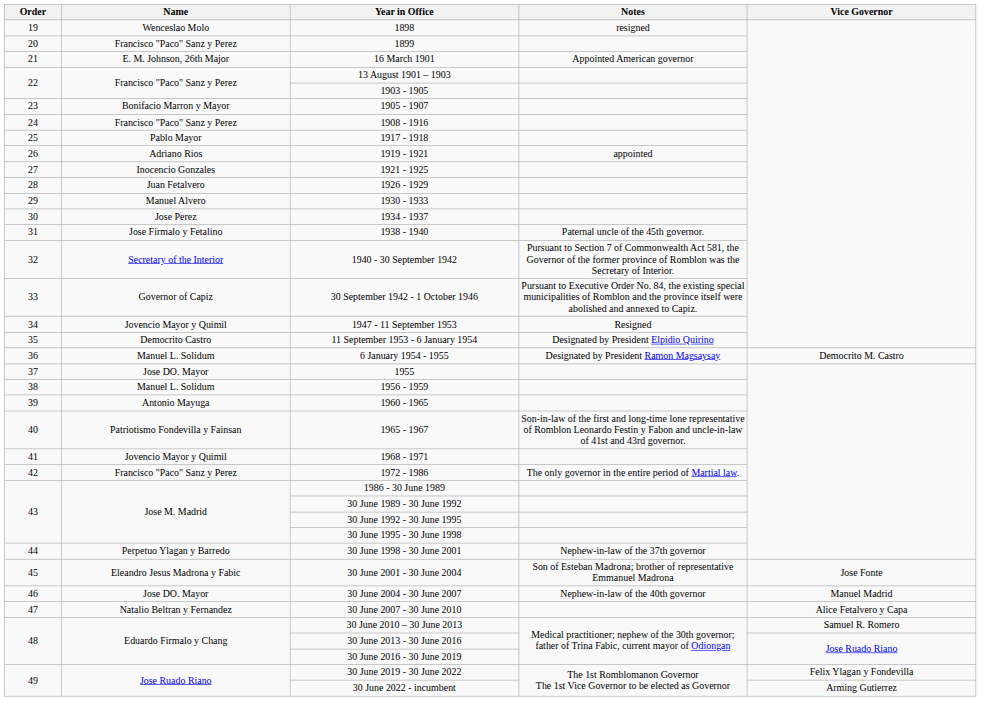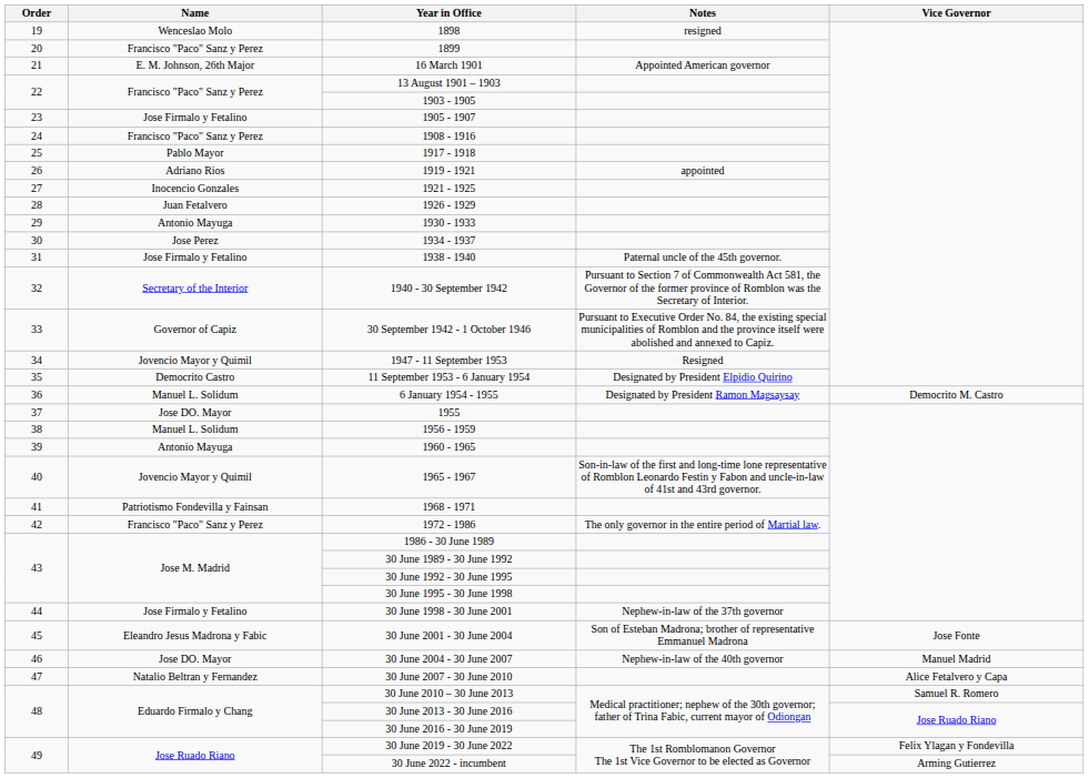 <table class="wikitable" style="text-align:center;">
 <tr>
 <th width=5%>Order</th>
 <th width=20%>Name</th>
 <th width=20%>Year in Office</th>
 <th width=20%>Notes</th>
 <th width=20%>Vice Governor</th>
 </tr>
 <tr>
 <td>19</td>
 <td>Wenceslao Molo</td>
 <td>1898</td>
 <td>resigned</td>
 </tr>
 <tr>
 <td>20</td>
 <td>Francisco "Paco" Sanz y Perez</td>
 <td>1899</td>
 <td></td>
 </tr>
 <tr>
 <td>21</td>
 <td>E. M. Johnson, 26th Major</td>
 <td>16 March 1901</td>
 <td>Appointed American governor</td>
 </tr>
 <tr>
 <td rowspan=2>22</td>
 <td rowspan=2>Francisco "Paco" Sanz y Perez</td>
 <td>13 August 1901 – 1903</td>
 <td></td>
 </tr>
 <tr>
 <td>1903 - 1905</td>
 <td></td>
 </tr>
 <tr>
 <td>23</td>
-<td>Bonifacio Marron y Mayor</td>
+<td>Jose Firmalo y Fetalino</td>
 <td>1905 - 1907</td>
 <td></td>
 </tr>
 <tr>
 <td>24</td>
 <td>Francisco "Paco" Sanz y Perez</td>
 <td>1908 - 1916</td>
 <td></td>
 </tr>
 <tr>
 <td>25</td>
 <td>Pablo Mayor</td>
 <td>1917 - 1918</td>
 <td></td>
 </tr>
 <tr>
 <td>26</td>
 <td>Adriano Rios</td>
 <td>1919 - 1921</td>
 <td>appointed</td>
 </tr>
 <tr>
 <td>27</td>
 <td>Inocencio Gonzales</td>
 <td>1921 - 1925</td>
 <td></td>
 </tr>
 <tr>
 <td>28</td>
 <td>Juan Fetalvero</td>
 <td>1926 - 1929</td>
 <td></td>
 </tr>
 <tr>
 <td>29</td>
-<td>Manuel Alvero</td>
+<td>Antonio Mayuga</td>
 <td>1930 - 1933</td>
 <td></td>
 </tr>
 <tr>
 <td>30</td>
 <td>Jose Perez</td>
 <td>1934 - 1937</td>
 <td></td>
 </tr>
 <tr>
 <td>31</td>
 <td>Jose Firmalo y Fetalino</td>
 <td>1938 - 1940</td>
 <td>Paternal uncle of the 45th governor.</td>
 </tr>
 <tr>
 <td>32</td>
 <td><a href='#'>Secretary of the Interior</a></td>
 <td>1940 - 30 September 1942</td>
 <td>Pursuant to Section 7 of Commonwealth Act 581, the Governor of the former province of Romblon was the Secretary of Interior.</td>
 </tr>
 <tr>
 <td>33</td>
 <td>Governor of Capiz</td>
 <td>30 September 1942 - 1 October 1946</td>
 <td>Pursuant to Executive Order No. 84, the existing special municipalities of Romblon and the province itself were abolished and annexed to Capiz.</td>
 </tr>
 <tr>
 <td>34</td>
 <td>Jovencio Mayor y Quimil</td>
 <td>1947 - 11 September 1953</td>
 <td>Resigned</td>
 </tr>
 <tr>
 <td>35</td>
 <td>Democrito Castro</td>
 <td>11 September 1953 - 6 January 1954</td>
 <td>Designated by President <a href='#'>Elpidio Quirino</a></td>
 </tr>
 <tr>
 <td>36</td>
 <td>Manuel L. Solidum</td>
 <td>6 January 1954 - 1955</td>
 <td>Designated by President <a href='#'>Ramon Magsaysay</a></td>
 <td>Democrito M. Castro</td>
 </tr>
 <tr>
 <td>37</td>
 <td>Jose DO. Mayor</td>
 <td>1955</td>
 <td></td>
 <td rowspan=11></td>
 </tr>
 <tr>
 <td>38</td>
 <td>Manuel L. Solidum</td>
 <td>1956 - 1959</td>
 <td></td>
 </tr>
 <tr>
 <td>39</td>
 <td>Antonio Mayuga</td>
 <td>1960 - 1965</td>
 <td></td>
 </tr>
 <tr>
 <td>40</td>
-<td>Patriotismo Fondevilla y Fainsan</td>
+<td>Jovencio Mayor y Quimil</td>
 <td>1965 - 1967</td>
 <td>Son-in-law of the first and long-time lone representative of Romblon Leonardo Festin y Fabon and uncle-in-law of 41st and 43rd governor.</td>
 </tr>
 <tr>
 <td>41</td>
-<td>Jovencio Mayor y Quimil</td>
+<td>Patriotismo Fondevilla y Fainsan</td>
 <td>1968 - 1971</td>
 <td></td>
 </tr>
 <tr>
 <td>42</td>
 <td>Francisco "Paco" Sanz y Perez</td>
 <td>1972 - 1986</td>
 <td>The only governor in the entire period of <a href='#'>Martial law</a>.</td>
 </tr>
 <tr>
 <td rowspan=4>43</td>
 <td rowspan=4>Jose M. Madrid</td>
 <td>1986 - 30 June 1989</td>
 <td></td>
 </tr>
 <tr>
 <td>30 June 1989 - 30 June 1992</td>
 <td></td>
 </tr>
 <tr>
 <td>30 June 1992 - 30 June 1995</td>
 <td></td>
 </tr>
 <tr>
 <td>30 June 1995 - 30 June 1998</td>
 <td></td>
 </tr>
 <tr>
 <td>44</td>
-<td>Perpetuo Ylagan y Barredo</td>
+<td>Jose Firmalo y Fetalino</td>
 <td>30 June 1998 - 30 June 2001</td>
 <td>Nephew-in-law of the 37th governor</td>
 </tr>
 <tr>
 <td>45</td>
 <td>Eleandro Jesus Madrona y Fabic</td>
 <td>30 June 2001 - 30 June 2004</td>
 <td>Son of Esteban Madrona; brother of representative Emmanuel Madrona</td>
 <td>Jose Fonte</td>
 </tr>
 <tr>
 <td>46</td>
 <td>Jose DO. Mayor</td>
 <td>30 June 2004 - 30 June 2007</td>
 <td>Nephew-in-law of the 40th governor</td>
 <td>Manuel Madrid</td>
 </tr>
 <tr>
 <td>47</td>
 <td>Natalio Beltran y Fernandez</td>
 <td>30 June 2007 - 30 June 2010</td>
 <td></td>
 <td>Alice Fetalvero y Capa</td>
 </tr>
 <tr>
 <td rowspan=3>48</td>
 <td rowspan=3>Eduardo Firmalo y Chang</td>
 <td>30 June 2010 – 30 June 2013</td>
 <td rowspan=3>Medical practitioner; nephew of the 30th governor; father of Trina Fabic, current mayor of <a href='#'>Odiongan</a></td>
 <td>Samuel R. Romero</td>
 </tr>
 <tr>
 <td>30 June 2013 - 30 June 2016</td>
 <td rowspan=2><a href='#'>Jose Ruado Riano</a></td>
 </tr>
 <tr>
 <td>30 June 2016 - 30 June 2019</td>
 </tr>
 <tr>
 <td rowspan=2>49</td>
 <td rowspan=2><a href='#'>Jose Ruado Riano</a></td>
 <td>30 June 2019 - 30 June 2022</td>
 <td rowspan="2">The 1st Romblomanon Governor<br>The 1st Vice Governor to be elected as Governor</td>
 <td>Felix Ylagan y Fondevilla</td>
 </tr>
 <tr>
 <td>30 June 2022 - incumbent</td>
 <td>Arming Gutierrez</td>
 </tr>
 </table>
